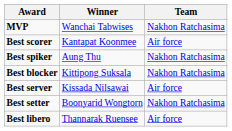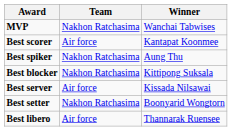 <table class=wikitable>
 <tr>
 <th>Award</th>
+<th>Team</th>
 <th>Winner</th>
-<th>Team</th>
 </tr>
 <tr>
 <td><strong>MVP</strong></td>
+<td><a href='#'>Nakhon Ratchasima</a></td>
 <td> <a href='#'>Wanchai Tabwises</a></td>
-<td><a href='#'>Nakhon Ratchasima</a></td>
 </tr>
 <tr>
 <td><strong>Best scorer</strong></td>
+<td><a href='#'>Air force</a></td>
 <td> <a href='#'>Kantapat Koonmee</a></td>
-<td><a href='#'>Air force</a></td>
 </tr>
 <tr>
 <td><strong>Best spiker</strong></td>
+<td><a href='#'>Nakhon Ratchasima</a></td>
 <td> <a href='#'>Aung Thu</a></td>
-<td><a href='#'>Nakhon Ratchasima</a></td>
 </tr>
 <tr>
 <td><strong>Best blocker</strong></td>
+<td><a href='#'>Nakhon Ratchasima</a></td>
 <td> <a href='#'>Kittipong Suksala</a></td>
-<td><a href='#'>Nakhon Ratchasima</a></td>
 </tr>
 <tr>
 <td><strong>Best server</strong></td>
+<td><a href='#'>Air force</a></td>
 <td> <a href='#'>Kissada Nilsawai</a></td>
-<td><a href='#'>Air force</a></td>
 </tr>
 <tr>
 <td><strong>Best setter</strong></td>
+<td><a href='#'>Nakhon Ratchasima</a></td>
 <td> <a href='#'>Boonyarid Wongtorn</a></td>
-<td><a href='#'>Nakhon Ratchasima</a></td>
 </tr>
 <tr>
 <td><strong>Best libero</strong></td>
+<td><a href='#'>Air force</a></td>
 <td> <a href='#'>Thannarak Ruensee</a></td>
-<td><a href='#'>Air force</a></td>
 </tr>
 </table>
